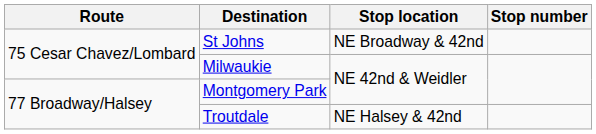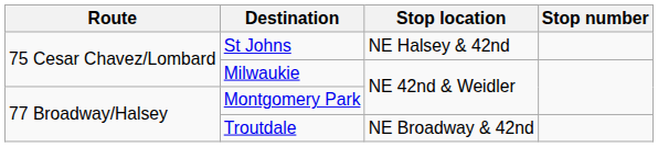 <table class="wikitable">
 <tr>
 <th>Route</th>
 <th>Destination</th>
 <th>Stop location</th>
 <th>Stop number</th>
 </tr>
 <tr>
 <td rowspan="2">75 Cesar Chavez/Lombard</td>
 <td><a href='#'>St Johns</a></td>
-<td>NE Broadway & 42nd</td>
+<td>NE Halsey & 42nd</td>
 <td></td>
 </tr>
 <tr>
 <td><a href='#'>Milwaukie</a></td>
 <td rowspan="2">NE 42nd & Weidler</td>
 <td rowspan="2"></td>
 </tr>
 <tr>
 <td rowspan="2">77 Broadway/Halsey</td>
 <td><a href='#'>Montgomery Park</a></td>
 </tr>
 <tr>
 <td><a href='#'>Troutdale</a></td>
-<td>NE Halsey & 42nd</td>
+<td>NE Broadway & 42nd</td>
 <td></td>
 </tr>
 </table>
